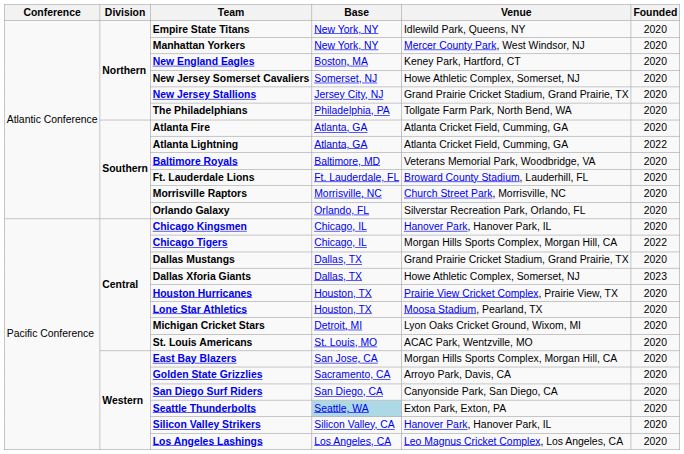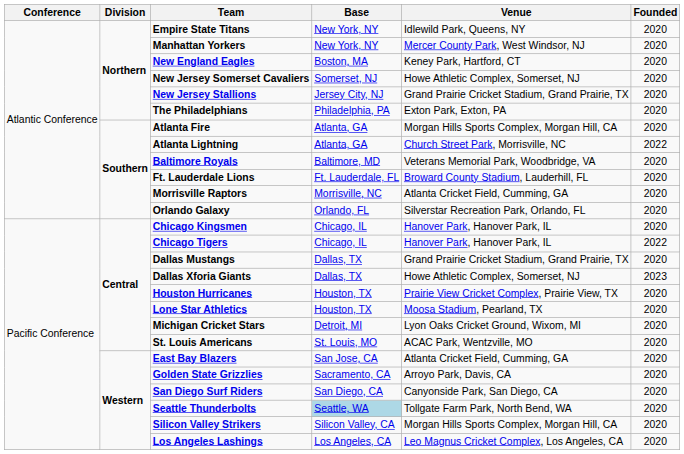 <table class="wikitable sortable">
 <tr>
 <th scope="col">Conference</th>
 <th scope="col">Division</th>
 <th scope="col">Team</th>
 <th scope="col">Base</th>
 <th scope="col">Venue</th>
 <th scope="col">Founded</th>
 </tr>
 <tr>
 <td rowspan="12">Atlantic Conference</td>
 <td rowspan="6"><strong>Northern</strong></td>
 <td scope="row"><strong>Empire State Titans</strong></td>
 <td><a href='#'>New York, NY</a></td>
 <td>Idlewild Park, Queens, NY</td>
 <td align="center">2020</td>
 </tr>
 <tr>
 <td scope="row"><strong>Manhattan Yorkers</strong></td>
 <td><a href='#'>New York, NY</a></td>
 <td><a href='#'>Mercer County Park</a>, West Windsor, NJ</td>
 <td align="center">2020</td>
 </tr>
 <tr>
 <td scope="row"><strong><a href='#'>New England Eagles</a></strong></td>
 <td><a href='#'>Boston, MA</a></td>
 <td>Keney Park, Hartford, CT</td>
 <td align="center">2020</td>
 </tr>
 <tr>
 <td scope="row"><strong>New Jersey Somerset Cavaliers</strong></td>
 <td><a href='#'>Somerset, NJ</a></td>
 <td>Howe Athletic Complex, Somerset, NJ</td>
 <td align="center">2020</td>
 </tr>
 <tr>
 <td scope="row"><a href='#'><strong>New Jersey Stallions</strong></a></td>
 <td><a href='#'>Jersey City, NJ</a></td>
 <td>Grand Prairie Cricket Stadium, Grand Prairie, TX</td>
 <td align="center">2020</td>
 </tr>
 <tr>
 <td scope="row"><strong>The Philadelphians</strong></td>
 <td><a href='#'>Philadelphia, PA</a></td>
-<td>Tollgate Farm Park, North Bend, WA</td>
+<td>Exton Park, Exton, PA</td>
 <td align="center">2020</td>
 </tr>
 <tr>
 <td rowspan="6"><strong>Southern</strong></td>
 <td scope="row"><strong>Atlanta Fire</strong></td>
 <td><a href='#'>Atlanta, GA</a></td>
-<td>Atlanta Cricket Field, Cumming, GA</td>
+<td>Morgan Hills Sports Complex, Morgan Hill, CA</td>
 <td align="center">2020</td>
 </tr>
 <tr>
 <td scope="row"><strong>Atlanta Lightning</strong></td>
 <td><a href='#'>Atlanta, GA</a></td>
-<td>Atlanta Cricket Field, Cumming, GA</td>
+<td><a href='#'>Church Street Park</a>, Morrisville, NC</td>
 <td align="center">2022</td>
 </tr>
 <tr>
 <td scope="row"><strong><a href='#'>Baltimore Royals</a></strong></td>
 <td><a href='#'>Baltimore, MD</a></td>
 <td>Veterans Memorial Park, Woodbridge, VA</td>
 <td align="center">2020</td>
 </tr>
 <tr>
 <td scope="row"><strong>Ft. Lauderdale Lions</strong></td>
 <td><a href='#'>Ft. Lauderdale, FL</a></td>
 <td><a href='#'>Broward County Stadium</a>, Lauderhill, FL</td>
 <td align="center">2020</td>
 </tr>
 <tr>
 <td scope="row"><strong>Morrisville Raptors</strong></td>
 <td><a href='#'>Morrisville, NC</a></td>
-<td><a href='#'>Church Street Park</a>, Morrisville, NC</td>
+<td>Atlanta Cricket Field, Cumming, GA</td>
 <td align="center">2020</td>
 </tr>
 <tr>
 <td scope="row"><strong>Orlando Galaxy</strong></td>
 <td><a href='#'>Orlando, FL</a></td>
 <td>Silverstar Recreation Park, Orlando, FL</td>
 <td align="center">2020</td>
 </tr>
 <tr>
 <td rowspan="14">Pacific Conference</td>
 <td rowspan="8"><strong>Central</strong></td>
 <td scope="row"><strong><a href='#'>Chicago Kingsmen</a></strong></td>
 <td><a href='#'>Chicago, IL</a></td>
 <td><a href='#'>Hanover Park</a>, Hanover Park, IL</td>
 <td align="center">2020</td>
 </tr>
 <tr>
 <td scope="row"><a href='#'><strong>Chicago Tigers</strong></a></td>
 <td><a href='#'>Chicago, IL</a></td>
-<td>Morgan Hills Sports Complex, Morgan Hill, CA</td>
+<td><a href='#'>Hanover Park</a>, Hanover Park, IL</td>
 <td align="center">2022</td>
 </tr>
 <tr>
 <td scope="row"><strong>Dallas Mustangs</strong></td>
 <td><a href='#'>Dallas, TX</a></td>
 <td>Grand Prairie Cricket Stadium, Grand Prairie, TX</td>
 <td align="center">2020</td>
 </tr>
 <tr>
 <td scope="row"><strong>Dallas Xforia Giants</strong></td>
 <td><a href='#'>Dallas, TX</a></td>
 <td>Howe Athletic Complex, Somerset, NJ</td>
 <td align="center">2023</td>
 </tr>
 <tr>
 <td scope="row"><a href='#'><strong>Houston Hurricanes</strong></a></td>
 <td><a href='#'>Houston, TX</a></td>
 <td><a href='#'>Prairie View Cricket Complex</a>, Prairie View, TX</td>
 <td align="center">2020</td>
 </tr>
 <tr>
 <td scope="row"><strong><a href='#'>Lone Star Athletics</a></strong></td>
 <td><a href='#'>Houston, TX</a></td>
 <td><a href='#'>Moosa Stadium</a>, Pearland, TX</td>
 <td align="center">2020</td>
 </tr>
 <tr>
 <td scope="row"><strong>Michigan Cricket Stars</strong></td>
 <td><a href='#'>Detroit, MI</a></td>
 <td>Lyon Oaks Cricket Ground, Wixom, MI</td>
 <td align="center">2020</td>
 </tr>
 <tr>
 <td scope="row"><strong>St. Louis Americans</strong></td>
 <td><a href='#'>St. Louis, MO</a></td>
 <td>ACAC Park, Wentzville, MO</td>
 <td align="center">2020</td>
 </tr>
 <tr>
 <td rowspan="6"><strong>Western</strong></td>
 <td scope="row"><a href='#'><strong>East Bay Blazers</strong></a></td>
 <td><a href='#'>San Jose, CA</a></td>
-<td>Morgan Hills Sports Complex, Morgan Hill, CA</td>
+<td>Atlanta Cricket Field, Cumming, GA</td>
 <td align="center">2020</td>
 </tr>
 <tr>
 <td scope="row"><strong><a href='#'>Golden State Grizzlies</a></strong></td>
 <td><a href='#'>Sacramento, CA</a></td>
 <td>Arroyo Park, Davis, CA</td>
 <td align="center">2020</td>
 </tr>
 <tr>
 <td scope="row"><strong><a href='#'>San Diego Surf Riders</a></strong></td>
 <td><a href='#'>San Diego, CA</a></td>
 <td>Canyonside Park, San Diego, CA</td>
 <td align="center">2020</td>
 </tr>
 <tr>
 <td scope="row"><strong><a href='#'>Seattle Thunderbolts</a></strong></td>
 <td style="background: lightblue;"><a href='#'>Seattle, WA</a></td>
-<td>Exton Park, Exton, PA</td>
+<td>Tollgate Farm Park, North Bend, WA</td>
 <td align="center">2020</td>
 </tr>
 <tr>
 <td scope="row"><strong><a href='#'>Silicon Valley Strikers</a></strong></td>
 <td><a href='#'>Silicon Valley, CA</a></td>
-<td><a href='#'>Hanover Park</a>, Hanover Park, IL</td>
+<td>Morgan Hills Sports Complex, Morgan Hill, CA</td>
 <td align="center">2020</td>
 </tr>
 <tr>
 <td scope="row"><strong><a href='#'>Los Angeles Lashings</a></strong></td>
 <td><a href='#'>Los Angeles, CA</a></td>
 <td><a href='#'>Leo Magnus Cricket Complex</a>, Los Angeles, CA</td>
 <td align="center">2020</td>
 </tr>
 </table>
